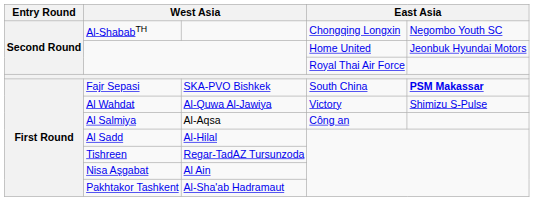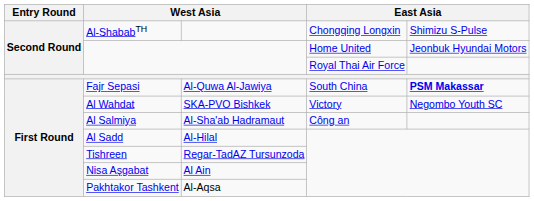 <table class="wikitable">
 <tr>
 <th>Entry Round</th>
 <th colspan="2">West Asia</th>
 <th colspan="2">East Asia</th>
 </tr>
 <tr>
 <th rowspan="3">Second Round</th>
 <td> <a href='#'>Al-Shabab</a><sup>TH</sup></td>
 <td></td>
 <td> <a href='#'>Chongqing Longxin</a></td>
-<td> <a href='#'>Negombo Youth SC</a></td>
+<td> <a href='#'>Shimizu S-Pulse</a></td>
 </tr>
 <tr>
 <td colspan="2" rowspan="2"></td>
 <td> <a href='#'>Home United</a></td>
 <td> <a href='#'>Jeonbuk Hyundai Motors</a></td>
 </tr>
 <tr>
 <td> <a href='#'>Royal Thai Air Force</a></td>
 <td></td>
 </tr>
 <tr>
 <th colspan="5"></th>
 </tr>
 <tr>
 <th rowspan="7">First Round</th>
 <td> <a href='#'>Fajr Sepasi</a></td>
-<td> <a href='#'>SKA-PVO Bishkek</a></td>
+<td> <a href='#'>Al-Quwa Al-Jawiya</a></td>
 <td> <a href='#'>South China</a></td>
 <td><strong> <a href='#'>PSM Makassar</a></strong></td>
 </tr>
 <tr>
 <td> <a href='#'>Al Wahdat</a></td>
-<td> <a href='#'>Al-Quwa Al-Jawiya</a></td>
+<td> <a href='#'>SKA-PVO Bishkek</a></td>
 <td> <a href='#'>Victory</a></td>
-<td> <a href='#'>Shimizu S-Pulse</a></td>
+<td> <a href='#'>Negombo Youth SC</a></td>
 </tr>
 <tr>
 <td> <a href='#'>Al Salmiya</a></td>
-<td> Al-Aqsa</td>
+<td> <a href='#'>Al-Sha'ab Hadramaut</a></td>
 <td> <a href='#'>Công an</a></td>
 <td></td>
 </tr>
 <tr>
 <td> <a href='#'>Al Sadd</a></td>
 <td> <a href='#'>Al-Hilal</a></td>
 <td colspan="2" rowspan="4"></td>
 </tr>
 <tr>
 <td> <a href='#'>Tishreen</a></td>
 <td> <a href='#'>Regar-TadAZ Tursunzoda</a></td>
 </tr>
 <tr>
 <td> <a href='#'>Nisa Aşgabat</a></td>
 <td> <a href='#'>Al Ain</a></td>
 </tr>
 <tr>
 <td> <a href='#'>Pakhtakor Tashkent</a></td>
-<td> <a href='#'>Al-Sha'ab Hadramaut</a></td>
+<td> Al-Aqsa</td>
 </tr>
 </table>
